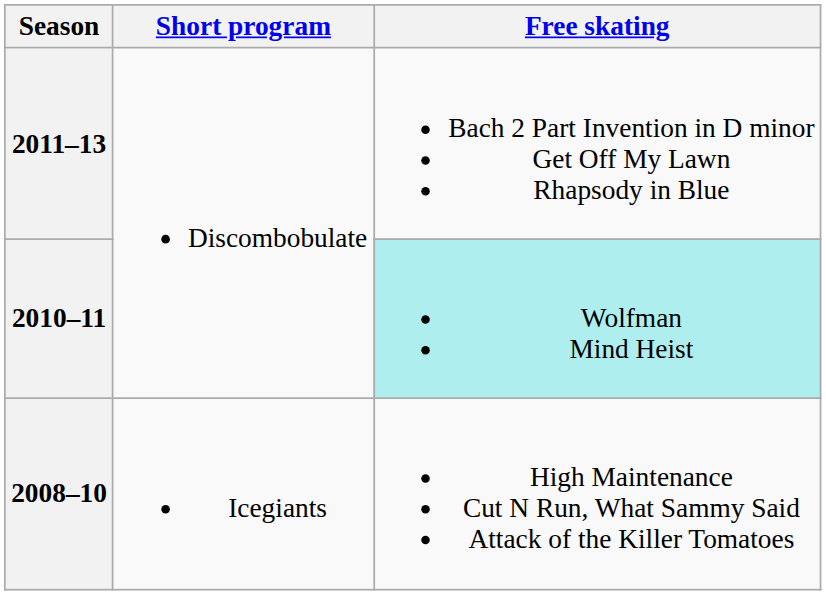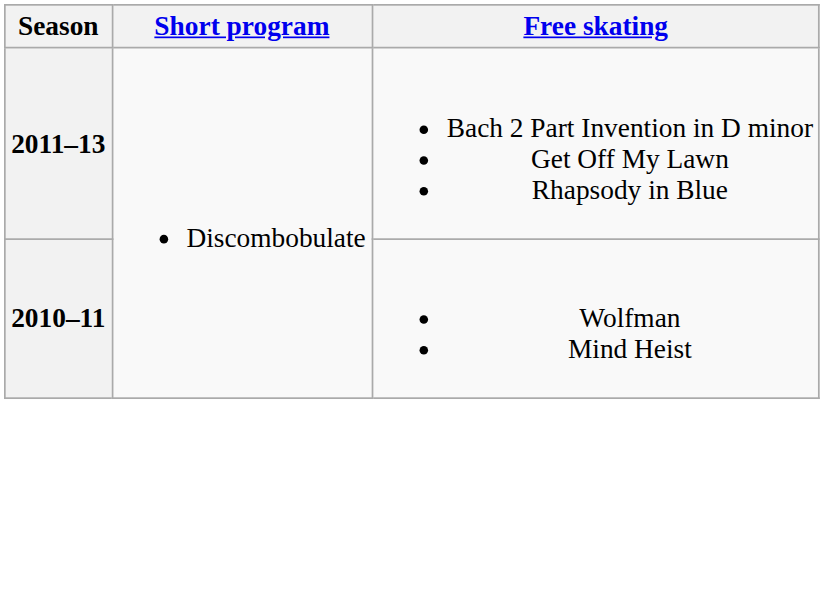 <table class="wikitable" style="text-align:center">
 <tr>
 <th>Season</th>
 <th><a href='#'>Short program</a></th>
 <th><a href='#'>Free skating</a></th>
 </tr>
 <tr>
 <th>2011–13 <br></th>
 <td rowspan=2><br><ul><li>Discombobulate <br></li></ul></td>
 <td><br><ul><li>Bach 2 Part Invention in D minor <br></li><li>Get Off My Lawn <br></li><li>Rhapsody in Blue <br></li></ul></td>
 </tr>
 <tr>
 <th>2010–11 <br></th>
-<td style="background: paleturquoise;"><br><ul><li>Wolfman <br></li><li>Mind Heist <br></li></ul></td>
-</tr>
-<tr>
-<th>2008–10 <br></th>
-<td><br><ul><li>Icegiants <br></li></ul></td>
-<td><br><ul><li>High Maintenance</li><li>Cut N Run, What Sammy Said</li><li>Attack of the Killer Tomatoes <br></li></ul></td>
+<td><br><ul><li>Wolfman <br></li><li>Mind Heist <br></li></ul></td>
 </tr>
 </table>
